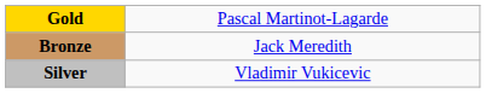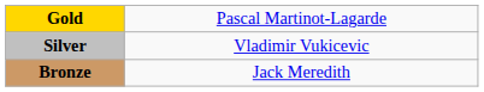 <table class="wikitable" style="text-align:center; " width="35%">
 <tr>
 <td bgcolor="gold"><strong>Gold</strong></td>
 <td><a href='#'>Pascal Martinot-Lagarde</a><br>  <small><em></em></small></td>
 </tr>
 <tr>
+<td bgcolor="silver"><strong>Silver</strong></td>
+<td><a href='#'>Vladimir Vukicevic</a><br>  <small><em></em></small></td>
+</tr>
+<tr>
 <td bgcolor="CC9966"><strong>Bronze</strong></td>
 <td><a href='#'>Jack Meredith</a><br>  <small><em></em></small></td>
 </tr>
-<tr>
-<td bgcolor="silver"><strong>Silver</strong></td>
-<td><a href='#'>Vladimir Vukicevic</a><br>  <small><em></em></small></td>
-</tr>
 </table>
